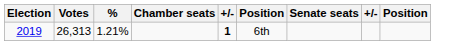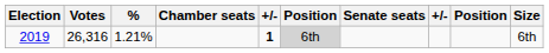 <table class="wikitable" style="text-align:center">
 <tr>
 <th>Election</th>
 <th>Votes</th>
 <th>%</th>
 <th>Chamber seats</th>
 <th>+/-</th>
 <th>Position</th>
 <th>Senate seats</th>
 <th>+/-</th>
 <th>Position</th>
+<th>Size</th>
 </tr>
 <tr>
 <td><a href='#'>2019</a></td>
-<td>26,313</td>
+<td>26,316</td>
 <td>1.21%</td>
 <td></td>
 <td><strong> 1</strong></td>
-<td>6th</td>
+<td style="background: lightgrey;">6th</td>
 <td></td>
 <td></td>
 <td> </td>
+<td>6th</td>
 </tr>
 </table>
